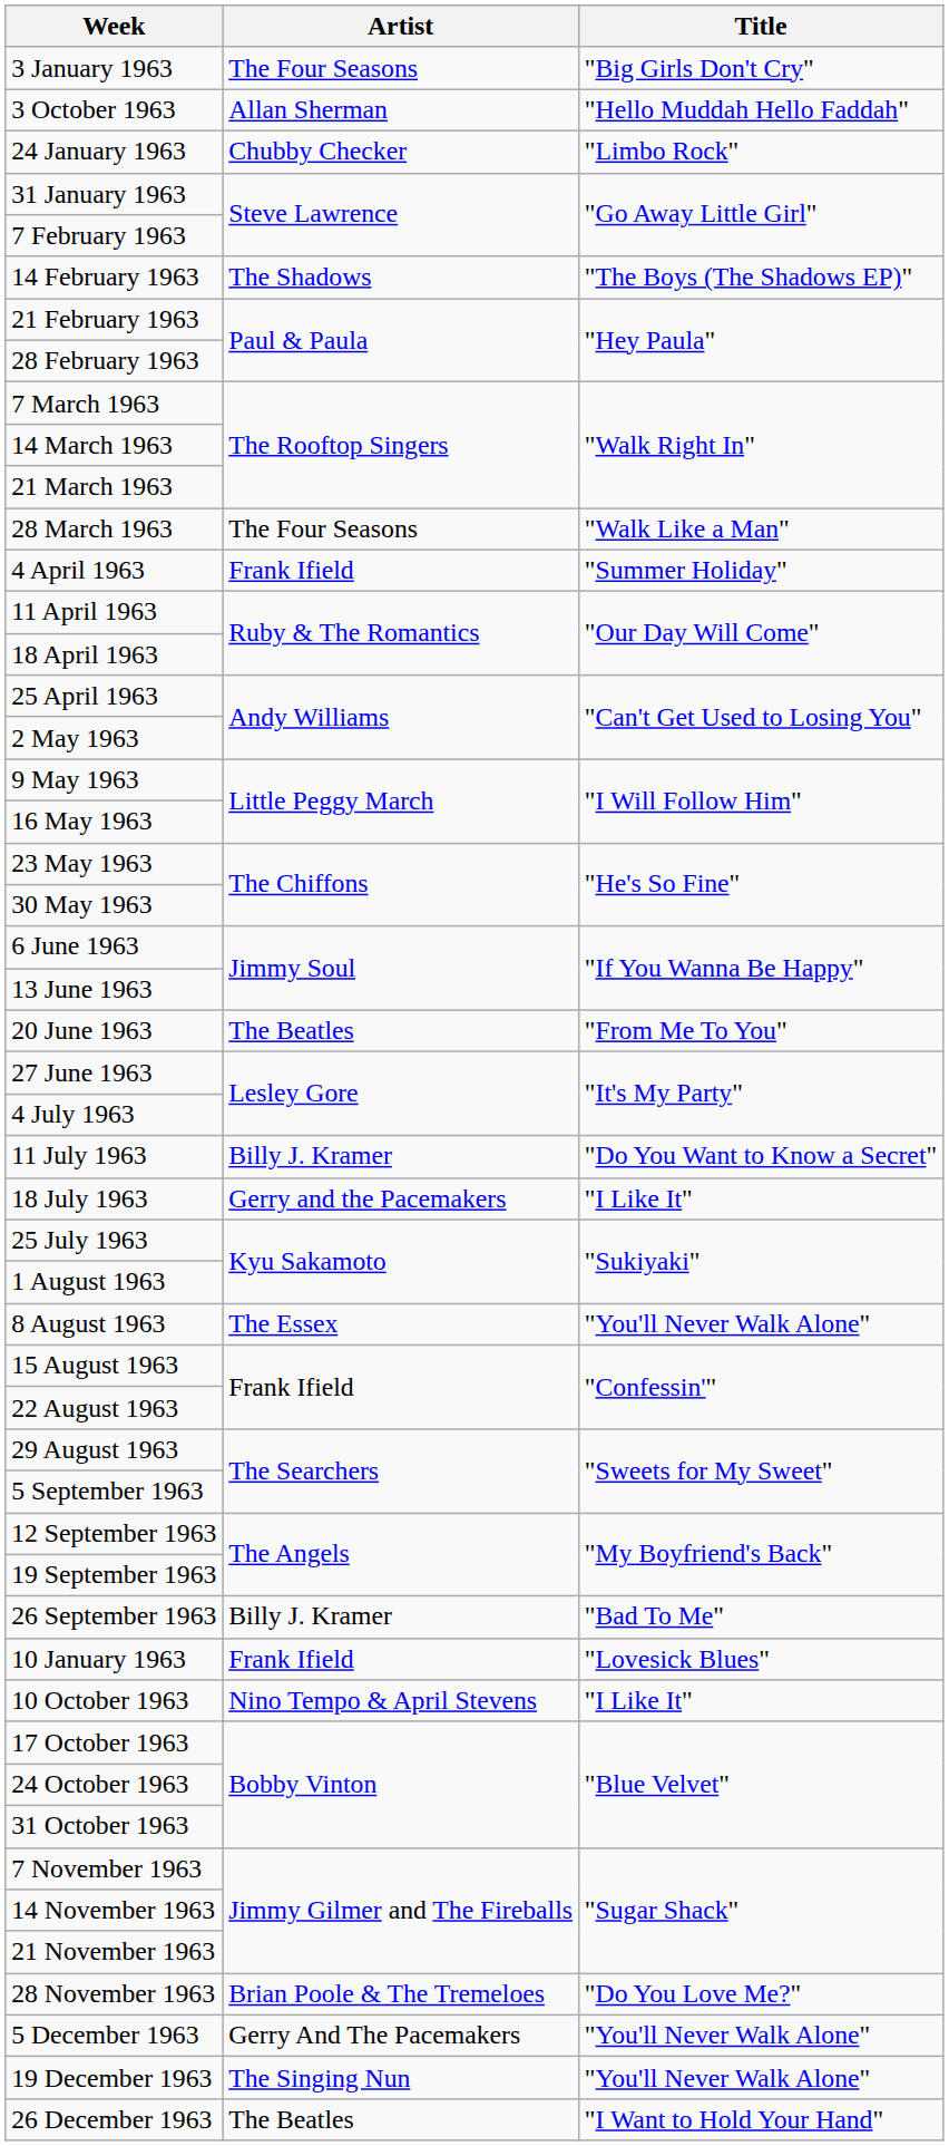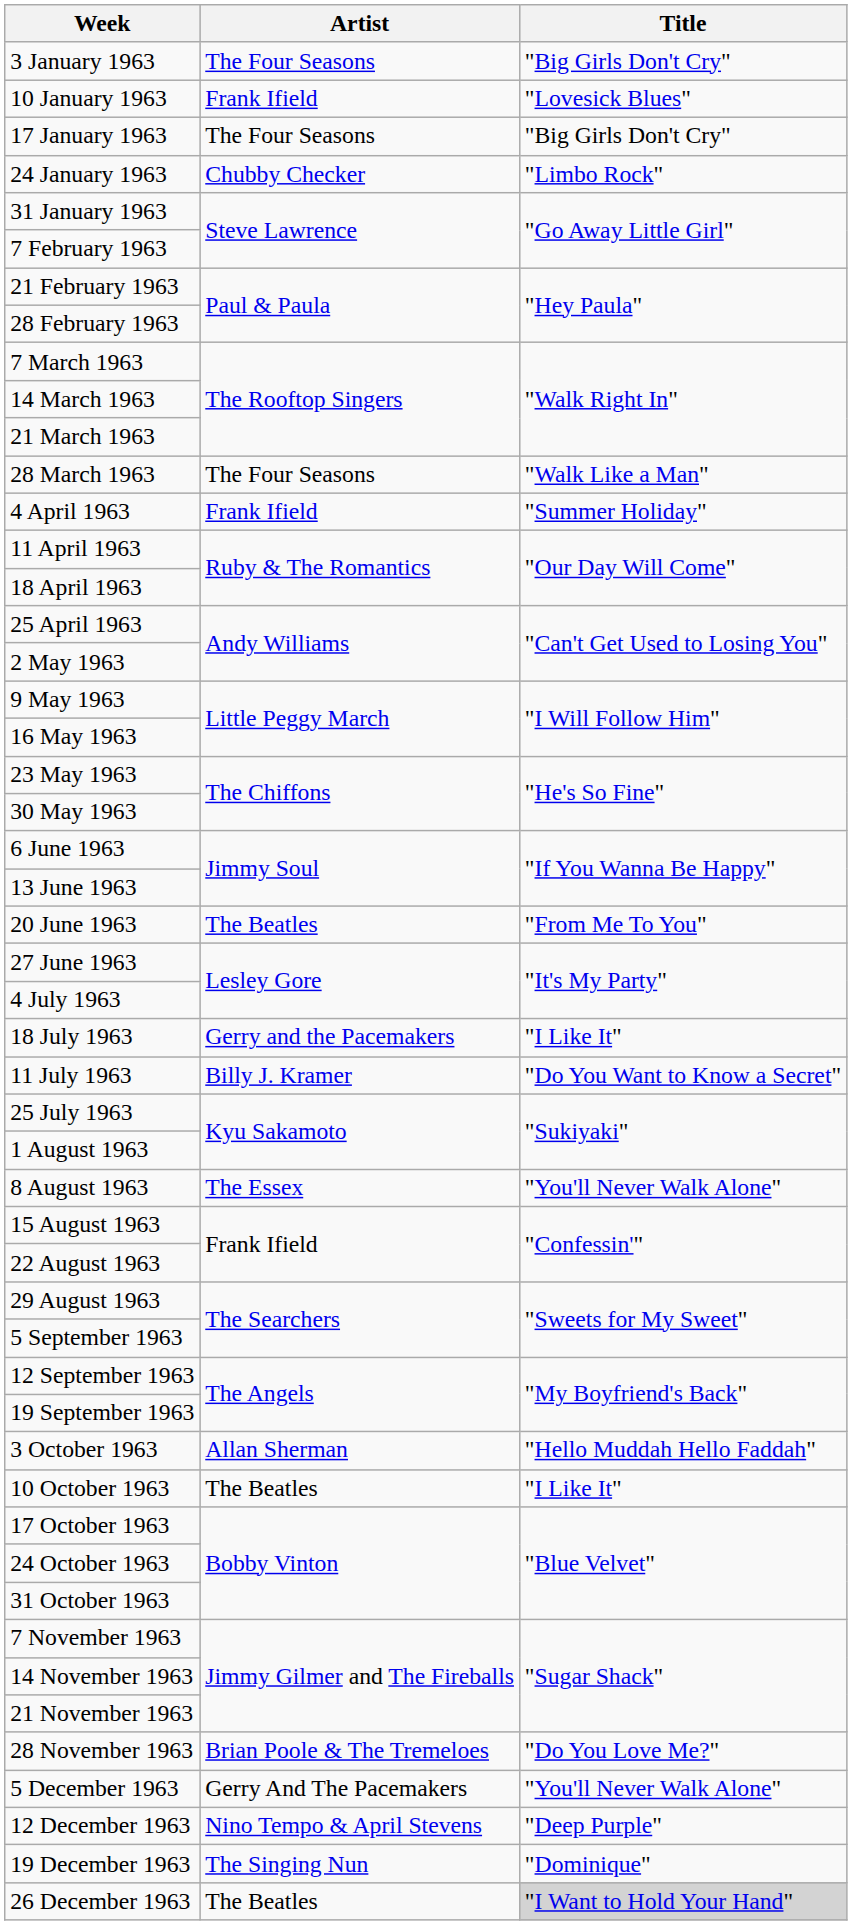 <table class="wikitable">
 <tr>
 <th>Week</th>
 <th>Artist</th>
 <th>Title</th>
 </tr>
 <tr>
 <td>3 January 1963</td>
 <td rowspan="1"><a href='#'>The Four Seasons</a></td>
 <td rowspan="1">"<a href='#'>Big Girls Don't Cry</a>"</td>
 </tr>
 <tr>
-<td>3 October 1963</td>
-<td rowspan="1"><a href='#'>Allan Sherman</a></td>
-<td rowspan="1">"<a href='#'>Hello Muddah Hello Faddah</a>"</td>
+<td>10 January 1963</td>
+<td rowspan="1"><a href='#'>Frank Ifield</a></td>
+<td rowspan="1">"<a href='#'>Lovesick Blues</a>"</td>
+</tr>
+<tr>
+<td>17 January 1963</td>
+<td rowspan="1">The Four Seasons</td>
+<td rowspan="1">"Big Girls Don't Cry"</td>
 </tr>
 <tr>
 <td>24 January 1963</td>
 <td rowspan="1"><a href='#'>Chubby Checker</a></td>
 <td rowspan="1">"<a href='#'>Limbo Rock</a>"</td>
 </tr>
 <tr>
 <td>31 January 1963</td>
 <td rowspan="2"><a href='#'>Steve Lawrence</a></td>
 <td rowspan="2">"<a href='#'>Go Away Little Girl</a>"</td>
 </tr>
 <tr>
 <td>7 February 1963</td>
-</tr>
-<tr>
-<td>14 February 1963</td>
-<td rowspan="1"><a href='#'>The Shadows</a></td>
-<td rowspan="1">"<a href='#'>The Boys (The Shadows EP)</a>"</td>
 </tr>
 <tr>
 <td>21 February 1963</td>
 <td rowspan="2"><a href='#'>Paul & Paula</a></td>
 <td rowspan="2">"<a href='#'>Hey Paula</a>"</td>
 </tr>
 <tr>
 <td>28 February 1963</td>
 </tr>
 <tr>
 <td>7 March 1963</td>
 <td rowspan="3"><a href='#'>The Rooftop Singers</a></td>
 <td rowspan="3">"<a href='#'>Walk Right In</a>"</td>
 </tr>
 <tr>
 <td>14 March 1963</td>
 </tr>
 <tr>
 <td>21 March 1963</td>
 </tr>
 <tr>
 <td>28 March 1963</td>
 <td rowspan="1">The Four Seasons</td>
 <td rowspan="1">"<a href='#'>Walk Like a Man</a>"</td>
 </tr>
 <tr>
 <td>4 April 1963</td>
 <td rowspan="1"><a href='#'>Frank Ifield</a></td>
 <td rowspan="1">"<a href='#'>Summer Holiday</a>"</td>
 </tr>
 <tr>
 <td>11 April 1963</td>
 <td rowspan="2"><a href='#'>Ruby & The Romantics</a></td>
 <td rowspan="2">"<a href='#'>Our Day Will Come</a>"</td>
 </tr>
 <tr>
 <td>18 April 1963</td>
 </tr>
 <tr>
 <td>25 April 1963</td>
 <td rowspan="2"><a href='#'>Andy Williams</a></td>
 <td rowspan="2">"<a href='#'>Can't Get Used to Losing You</a>"</td>
 </tr>
 <tr>
 <td>2 May 1963</td>
 </tr>
 <tr>
 <td>9 May 1963</td>
 <td rowspan="2"><a href='#'>Little Peggy March</a></td>
 <td rowspan="2">"<a href='#'>I Will Follow Him</a>"</td>
 </tr>
 <tr>
 <td>16 May 1963</td>
 </tr>
 <tr>
 <td>23 May 1963</td>
 <td rowspan="2"><a href='#'>The Chiffons</a></td>
 <td rowspan="2">"<a href='#'>He's So Fine</a>"</td>
 </tr>
 <tr>
 <td>30 May 1963</td>
 </tr>
 <tr>
 <td>6 June 1963</td>
 <td rowspan="2"><a href='#'>Jimmy Soul</a></td>
 <td rowspan="2">"<a href='#'>If You Wanna Be Happy</a>"</td>
 </tr>
 <tr>
 <td>13 June 1963</td>
 </tr>
 <tr>
 <td>20 June 1963</td>
 <td rowspan="1"><a href='#'>The Beatles</a></td>
 <td rowspan="1">"<a href='#'>From Me To You</a>"</td>
 </tr>
 <tr>
 <td>27 June 1963</td>
 <td rowspan="2"><a href='#'>Lesley Gore</a></td>
 <td rowspan="2">"<a href='#'>It's My Party</a>"</td>
 </tr>
 <tr>
 <td>4 July 1963</td>
 </tr>
 <tr>
+<td>18 July 1963</td>
+<td rowspan="1"><a href='#'>Gerry and the Pacemakers</a></td>
+<td rowspan="1">"<a href='#'>I Like It</a>"</td>
+</tr>
+<tr>
 <td>11 July 1963</td>
 <td rowspan="1"><a href='#'>Billy J. Kramer</a></td>
 <td rowspan="1">"<a href='#'>Do You Want to Know a Secret</a>"</td>
-</tr>
-<tr>
-<td>18 July 1963</td>
-<td rowspan="1"><a href='#'>Gerry and the Pacemakers</a></td>
-<td rowspan="1">"<a href='#'>I Like It</a>"</td>
 </tr>
 <tr>
 <td>25 July 1963</td>
 <td rowspan="2"><a href='#'>Kyu Sakamoto</a></td>
 <td rowspan="2">"<a href='#'>Sukiyaki</a>"</td>
 </tr>
 <tr>
 <td>1 August 1963</td>
 </tr>
 <tr>
 <td>8 August 1963</td>
 <td rowspan="1"><a href='#'>The Essex</a></td>
 <td rowspan="1">"<a href='#'>You'll Never Walk Alone</a>"</td>
 </tr>
 <tr>
 <td>15 August 1963</td>
 <td rowspan="2">Frank Ifield</td>
 <td rowspan="2">"<a href='#'>Confessin'</a>"</td>
 </tr>
 <tr>
 <td>22 August 1963</td>
 </tr>
 <tr>
 <td>29 August 1963</td>
 <td rowspan="2"><a href='#'>The Searchers</a></td>
 <td rowspan="2">"<a href='#'>Sweets for My Sweet</a>"</td>
 </tr>
 <tr>
 <td>5 September 1963</td>
 </tr>
 <tr>
 <td>12 September 1963</td>
 <td rowspan="2"><a href='#'>The Angels</a></td>
 <td rowspan="2">"<a href='#'>My Boyfriend's Back</a>"</td>
 </tr>
 <tr>
 <td>19 September 1963</td>
 </tr>
 <tr>
-<td>26 September 1963</td>
-<td rowspan="1">Billy J. Kramer</td>
-<td rowspan="1">"<a href='#'>Bad To Me</a>"</td>
-</tr>
-<tr>
-<td>10 January 1963</td>
-<td rowspan="1"><a href='#'>Frank Ifield</a></td>
-<td rowspan="1">"<a href='#'>Lovesick Blues</a>"</td>
+<td>3 October 1963</td>
+<td rowspan="1"><a href='#'>Allan Sherman</a></td>
+<td rowspan="1">"<a href='#'>Hello Muddah Hello Faddah</a>"</td>
 </tr>
 <tr>
 <td>10 October 1963</td>
-<td rowspan="1"><a href='#'>Nino Tempo & April Stevens</a></td>
+<td rowspan="1">The Beatles</td>
 <td rowspan="1">"<a href='#'>I Like It</a>"</td>
 </tr>
 <tr>
 <td>17 October 1963</td>
 <td rowspan="3"><a href='#'>Bobby Vinton</a></td>
 <td rowspan="3">"<a href='#'>Blue Velvet</a>"</td>
 </tr>
 <tr>
 <td>24 October 1963</td>
 </tr>
 <tr>
 <td>31 October 1963</td>
 </tr>
 <tr>
 <td>7 November 1963</td>
 <td rowspan="3"><a href='#'>Jimmy Gilmer</a> and <a href='#'>The Fireballs</a></td>
 <td rowspan="3">"<a href='#'>Sugar Shack</a>"</td>
 </tr>
 <tr>
 <td>14 November 1963</td>
 </tr>
 <tr>
 <td>21 November 1963</td>
 </tr>
 <tr>
 <td>28 November 1963</td>
 <td rowspan="1"><a href='#'>Brian Poole & The Tremeloes</a></td>
 <td rowspan="1">"<a href='#'>Do You Love Me?</a>"</td>
 </tr>
 <tr>
 <td>5 December 1963</td>
 <td rowspan="1">Gerry And The Pacemakers</td>
 <td rowspan="1">"<a href='#'>You'll Never Walk Alone</a>"</td>
 </tr>
 <tr>
+<td>12 December 1963</td>
+<td rowspan="1"><a href='#'>Nino Tempo & April Stevens</a></td>
+<td rowspan="1">"<a href='#'>Deep Purple</a>"</td>
+</tr>
+<tr>
 <td>19 December 1963</td>
 <td rowspan="1"><a href='#'>The Singing Nun</a></td>
-<td rowspan="1">"<a href='#'>You'll Never Walk Alone</a>"</td>
+<td rowspan="1">"<a href='#'>Dominique</a>"</td>
 </tr>
 <tr>
 <td>26 December 1963</td>
 <td rowspan="1">The Beatles</td>
-<td rowspan="1">"<a href='#'>I Want to Hold Your Hand</a>"</td>
+<td rowspan="1" style="background: lightgrey;">"<a href='#'>I Want to Hold Your Hand</a>"</td>
 </tr>
 </table>
